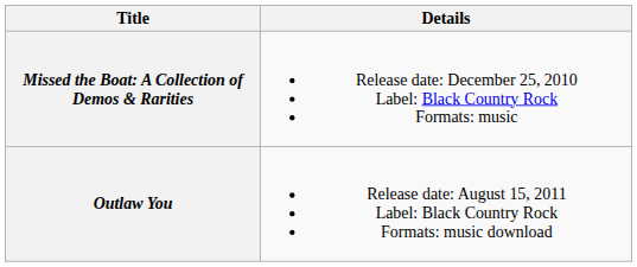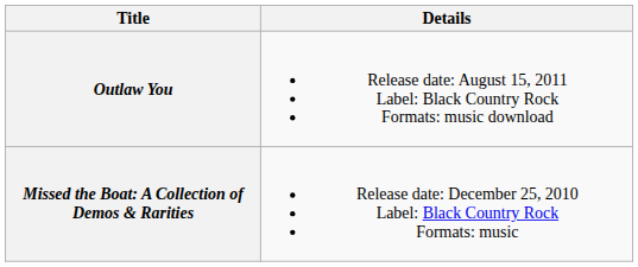 <table class="wikitable plainrowheaders" style="text-align:center;">
 <tr>
 <th style="width:15em;">Title</th>
 <th style="width:22em;">Details</th>
 </tr>
 <tr>
+<th scope="row"><em>Outlaw You</em></th>
+<td><br><ul><li>Release date: August 15, 2011</li><li>Label: Black Country Rock</li><li>Formats: music download</li></ul></td>
+</tr>
+<tr>
 <th scope="row"><em>Missed the Boat: A Collection of Demos & Rarities</em></th>
 <td><br><ul><li>Release date: December 25, 2010</li><li>Label: <a href='#'>Black Country Rock</a></li><li>Formats: music</li></ul></td>
 </tr>
-<tr>
-<th scope="row"><em>Outlaw You</em></th>
-<td><br><ul><li>Release date: August 15, 2011</li><li>Label: Black Country Rock</li><li>Formats: music download</li></ul></td>
-</tr>
 </table>
